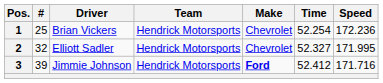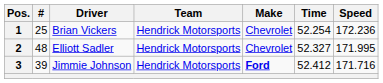 <table class="wikitable" style="font-size:95%">
 <tr>
 <th>Pos.</th>
 <th>#</th>
 <th>Driver</th>
 <th>Team</th>
 <th>Make</th>
 <th>Time</th>
 <th>Speed</th>
 </tr>
 <tr>
 <th>1</th>
 <td>25</td>
 <td><a href='#'>Brian Vickers</a></td>
 <td><a href='#'>Hendrick Motorsports</a></td>
 <td><a href='#'>Chevrolet</a></td>
 <td>52.254</td>
 <td>172.236</td>
 </tr>
 <tr>
 <th>2</th>
-<td>32</td>
+<td>48</td>
 <td><a href='#'>Elliott Sadler</a></td>
 <td><a href='#'>Hendrick Motorsports</a></td>
 <td><a href='#'>Chevrolet</a></td>
 <td>52.327</td>
 <td>171.995</td>
 </tr>
 <tr>
 <th>3</th>
 <td>39</td>
 <td><a href='#'>Jimmie Johnson</a></td>
 <td><a href='#'>Hendrick Motorsports</a></td>
 <td><strong><a href='#'>Ford</a></strong></td>
 <td>52.412</td>
 <td>171.716</td>
 </tr>
 <tr>
 <th colspan="7"></th>
 </tr>
 </table>
